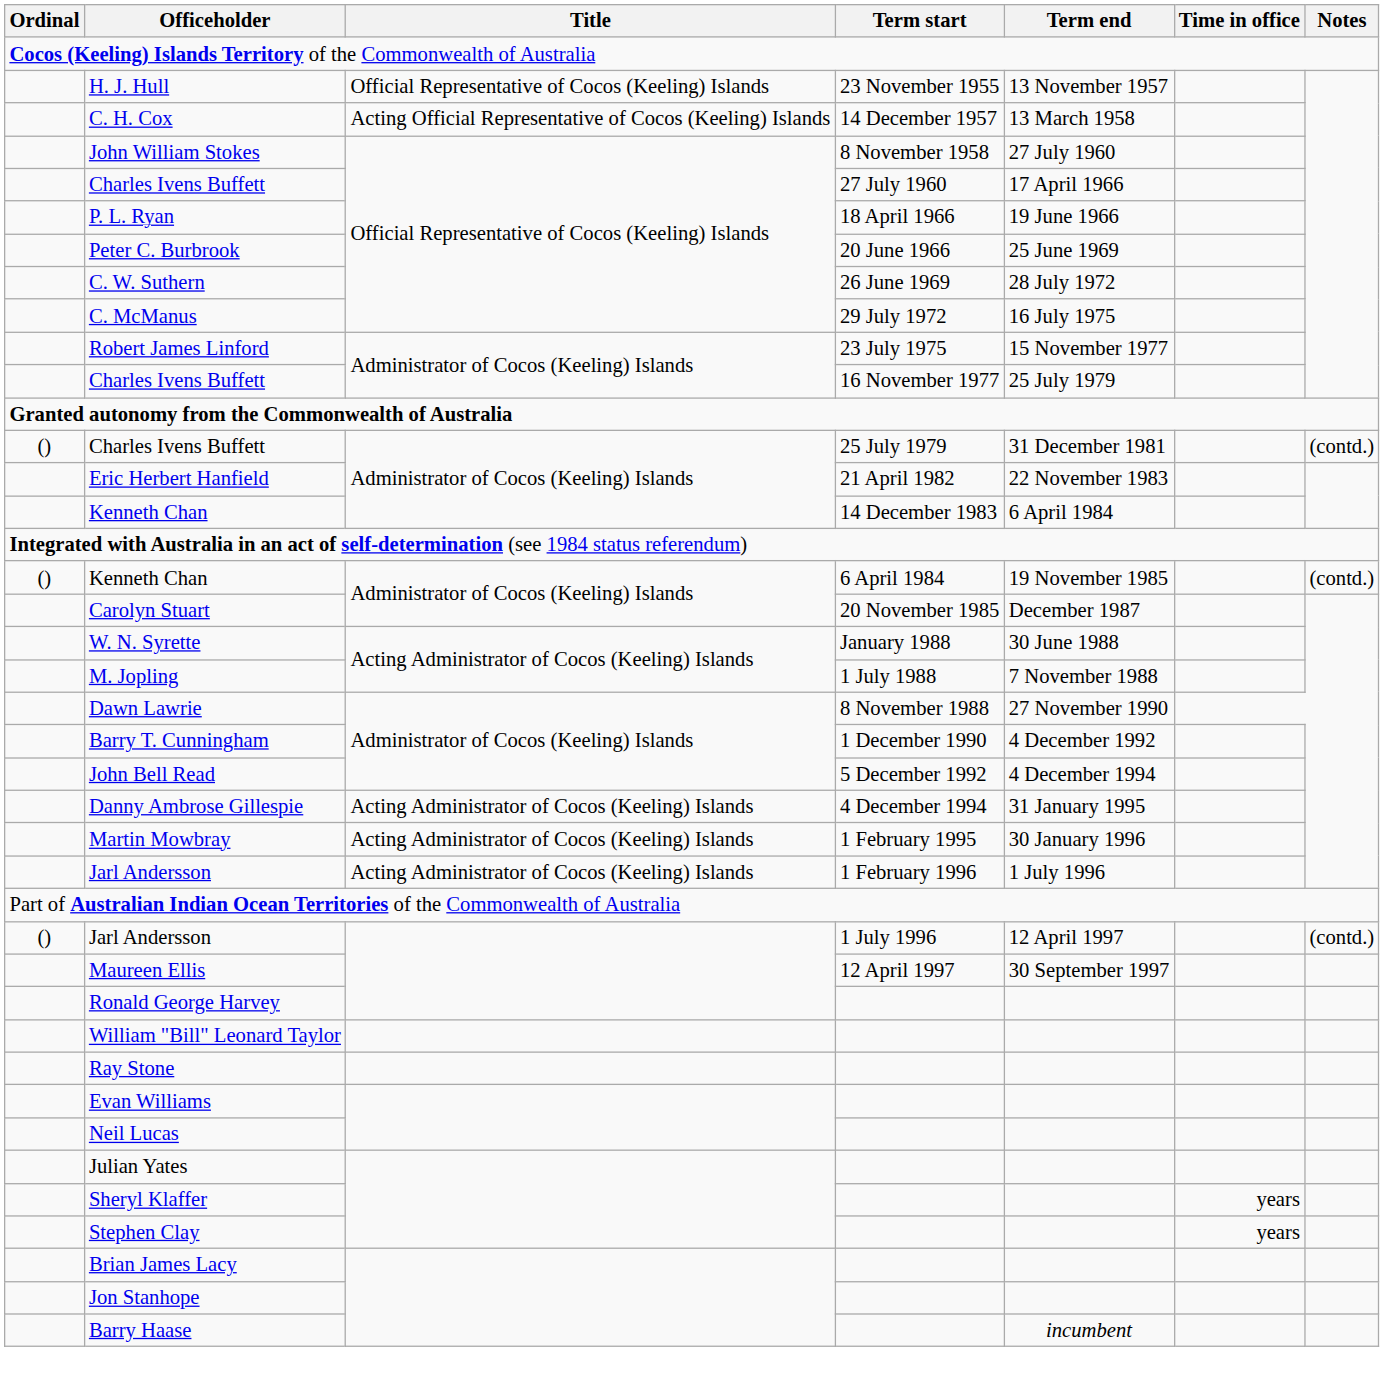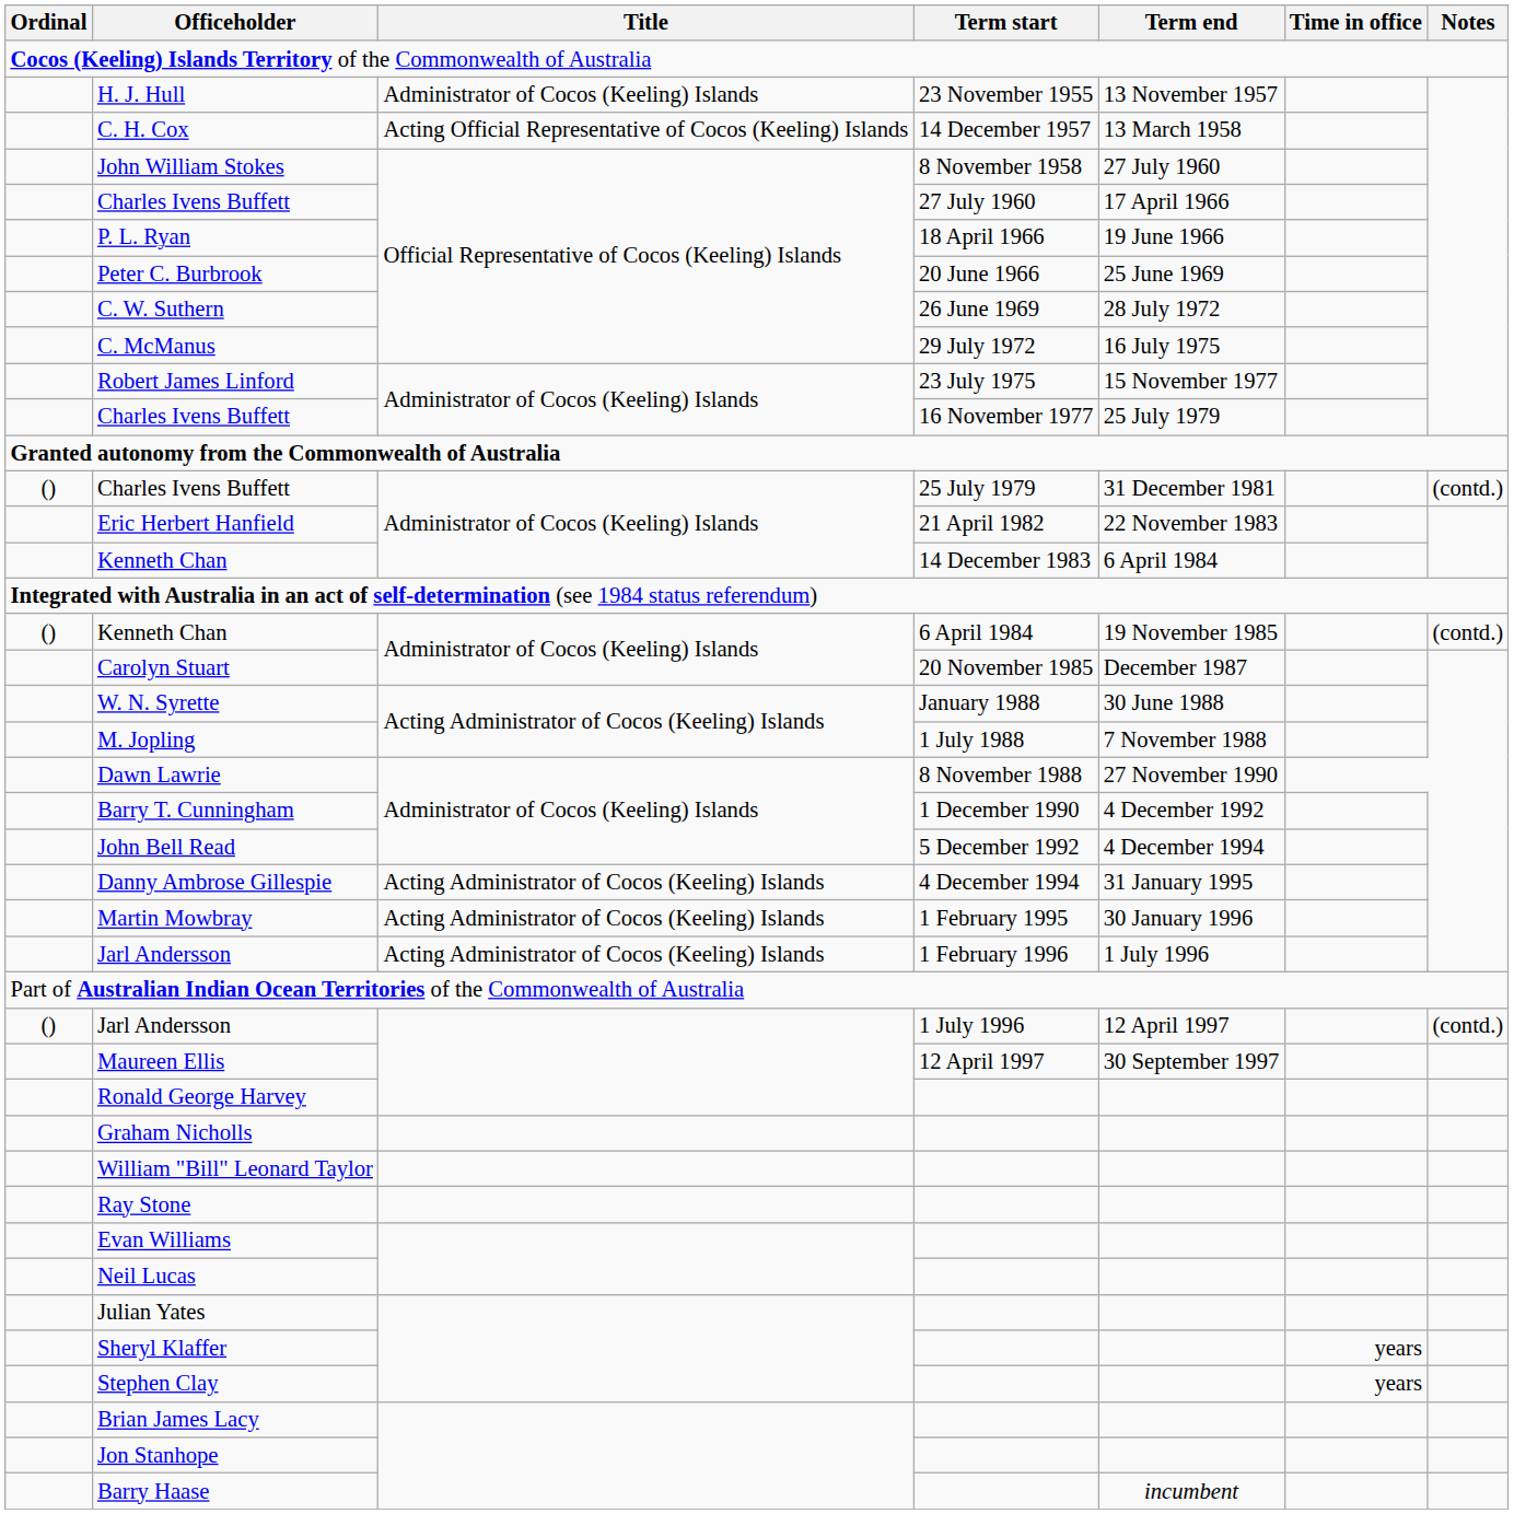 <table class="wikitable">
 <tr>
 <th>Ordinal</th>
 <th>Officeholder</th>
 <th>Title</th>
 <th>Term start</th>
 <th>Term end</th>
 <th>Time in office</th>
 <th>Notes</th>
 </tr>
 <tr>
 <td colspan=7><strong><a href='#'>Cocos (Keeling) Islands Territory</a></strong> of the <a href='#'>Commonwealth of Australia</a></td>
 </tr>
 <tr>
 <td align=center></td>
 <td><a href='#'>H. J. Hull</a></td>
-<td>Official Representative of Cocos (Keeling) Islands</td>
+<td>Administrator of Cocos (Keeling) Islands</td>
 <td>23 November 1955</td>
 <td>13 November 1957</td>
 <td></td>
 </tr>
 <tr>
 <td align=center></td>
 <td><a href='#'>C. H. Cox</a></td>
 <td>Acting Official Representative of Cocos (Keeling) Islands</td>
 <td>14 December 1957</td>
 <td>13 March 1958</td>
 <td></td>
 </tr>
 <tr>
 <td align=center></td>
 <td><a href='#'>John William Stokes</a></td>
 <td rowspan=6>Official Representative of Cocos (Keeling) Islands</td>
 <td>8 November 1958</td>
 <td>27 July 1960</td>
 <td></td>
 </tr>
 <tr>
 <td align=center></td>
 <td><a href='#'>Charles Ivens Buffett</a></td>
 <td>27 July 1960</td>
 <td>17 April 1966</td>
 <td></td>
 </tr>
 <tr>
 <td align=center></td>
 <td><a href='#'>P. L. Ryan</a></td>
 <td>18 April 1966</td>
 <td>19 June 1966</td>
 <td></td>
 </tr>
 <tr>
 <td align=center></td>
 <td><a href='#'>Peter C. Burbrook</a></td>
 <td>20 June 1966</td>
 <td>25 June 1969</td>
 <td></td>
 </tr>
 <tr>
 <td align=center></td>
 <td><a href='#'>C. W. Suthern</a></td>
 <td>26 June 1969</td>
 <td>28 July 1972</td>
 <td></td>
 </tr>
 <tr>
 <td align=center></td>
 <td><a href='#'>C. McManus</a></td>
 <td>29 July 1972</td>
 <td>16 July 1975</td>
 <td></td>
 </tr>
 <tr>
 <td align=center></td>
 <td><a href='#'>Robert James Linford</a></td>
 <td rowspan=2>Administrator of Cocos (Keeling) Islands</td>
 <td>23 July 1975</td>
 <td>15 November 1977</td>
 <td></td>
 </tr>
 <tr>
 <td align=center></td>
 <td><a href='#'>Charles Ivens Buffett</a></td>
 <td>16 November 1977</td>
 <td>25 July 1979</td>
 <td></td>
 </tr>
 <tr>
 <td colspan=7><strong>Granted autonomy from the Commonwealth of Australia</strong></td>
 </tr>
 <tr>
 <td align=center>()</td>
 <td>Charles Ivens Buffett</td>
 <td rowspan=3>Administrator of Cocos (Keeling) Islands</td>
 <td>25 July 1979</td>
 <td>31 December 1981</td>
 <td></td>
 <td>(contd.)</td>
 </tr>
 <tr>
 <td align=center></td>
 <td><a href='#'>Eric Herbert Hanfield</a></td>
 <td>21 April 1982</td>
 <td>22 November 1983</td>
 <td></td>
 </tr>
 <tr>
 <td align=center></td>
 <td><a href='#'>Kenneth Chan</a></td>
 <td>14 December 1983</td>
 <td>6 April 1984</td>
 <td></td>
 </tr>
 <tr>
 <td colspan=7><strong>Integrated with Australia in an act of <a href='#'>self-determination</a></strong> (see <a href='#'>1984 status referendum</a>)</td>
 </tr>
 <tr>
 <td align=center>()</td>
 <td>Kenneth Chan</td>
 <td rowspan=2>Administrator of Cocos (Keeling) Islands</td>
 <td>6 April 1984</td>
 <td>19 November 1985</td>
 <td></td>
 <td>(contd.)</td>
 </tr>
 <tr>
 <td align=center></td>
 <td><a href='#'>Carolyn Stuart</a></td>
 <td>20 November 1985</td>
 <td>December 1987</td>
 <td></td>
 </tr>
 <tr>
 <td align=center></td>
 <td><a href='#'>W. N. Syrette</a></td>
 <td rowspan=2>Acting Administrator of Cocos (Keeling) Islands</td>
 <td>January 1988</td>
 <td>30 June 1988</td>
 <td></td>
 </tr>
 <tr>
 <td align=center></td>
 <td><a href='#'>M. Jopling</a></td>
 <td>1 July 1988</td>
 <td>7 November 1988</td>
 <td></td>
 </tr>
 <tr>
 <td align=center></td>
 <td><a href='#'>Dawn Lawrie</a></td>
 <td rowspan=3>Administrator of Cocos (Keeling) Islands</td>
 <td>8 November 1988</td>
 <td>27 November 1990</td>
 </tr>
 <tr>
 <td align=center></td>
 <td><a href='#'>Barry T. Cunningham</a></td>
 <td>1 December 1990</td>
 <td>4 December 1992</td>
 <td></td>
 </tr>
 <tr>
 <td align=center></td>
 <td><a href='#'>John Bell Read</a></td>
 <td>5 December 1992</td>
 <td>4 December 1994</td>
 <td></td>
 </tr>
 <tr>
 <td align=center></td>
 <td><a href='#'>Danny Ambrose Gillespie</a></td>
 <td>Acting Administrator of Cocos (Keeling) Islands</td>
 <td>4 December 1994</td>
 <td>31 January 1995</td>
 <td></td>
 </tr>
 <tr>
 <td align=center></td>
 <td><a href='#'>Martin Mowbray</a></td>
 <td>Acting Administrator of Cocos (Keeling) Islands</td>
 <td>1 February 1995</td>
 <td>30 January 1996</td>
 <td></td>
 </tr>
 <tr>
 <td align=center></td>
 <td><a href='#'>Jarl Andersson</a></td>
 <td>Acting Administrator of Cocos (Keeling) Islands</td>
 <td>1 February 1996</td>
 <td>1 July 1996</td>
 <td></td>
 </tr>
 <tr>
 <td colspan=7>Part of <strong><a href='#'>Australian Indian Ocean Territories</a></strong> of the <a href='#'>Commonwealth of Australia</a></td>
 </tr>
 <tr>
 <td align=center>()</td>
 <td>Jarl Andersson</td>
 <td rowspan=3></td>
 <td>1 July 1996</td>
 <td>12 April 1997</td>
 <td></td>
 <td>(contd.)</td>
 </tr>
 <tr>
 <td align=center></td>
 <td><a href='#'>Maureen Ellis</a></td>
 <td>12 April 1997</td>
 <td>30 September 1997</td>
 <td></td>
 </tr>
 <tr>
 <td align=center></td>
 <td><a href='#'>Ronald George Harvey</a></td>
 <td align=center></td>
 <td align=center></td>
 <td align=right></td>
 <td></td>
 </tr>
 <tr>
 <td align=center></td>
+<td><a href='#'>Graham Nicholls</a></td>
+<td></td>
+<td align=center></td>
+<td align=center></td>
+<td align=right></td>
+<td></td>
+</tr>
+<tr>
+<td align=center></td>
 <td><a href='#'>William "Bill" Leonard Taylor</a></td>
 <td></td>
 <td align=center></td>
 <td align=center></td>
 <td align=right></td>
 <td></td>
 </tr>
 <tr>
 <td align=center></td>
 <td><a href='#'>Ray Stone</a></td>
 <td></td>
 <td align=center></td>
 <td align=center></td>
 <td align=right></td>
 <td></td>
 </tr>
 <tr>
 <td align=center></td>
 <td><a href='#'>Evan Williams</a></td>
 <td rowspan=2></td>
 <td align=center></td>
 <td align=center></td>
 <td align=right></td>
 <td></td>
 </tr>
 <tr>
 <td align=center></td>
 <td><a href='#'>Neil Lucas</a></td>
 <td align=center></td>
 <td align=center></td>
 <td align=right></td>
 <td></td>
 </tr>
 <tr>
 <td align=center></td>
 <td>Julian Yates</td>
 <td rowspan=3></td>
 <td align=center></td>
 <td align=center></td>
 <td align=right></td>
 <td></td>
 </tr>
 <tr>
 <td align=center></td>
 <td><a href='#'>Sheryl Klaffer</a></td>
 <td align=center></td>
 <td align=center></td>
 <td align=right> years</td>
 <td></td>
 </tr>
 <tr>
 <td align=center></td>
 <td><a href='#'>Stephen Clay</a></td>
 <td align=center></td>
 <td align=center></td>
 <td align=right> years</td>
 <td></td>
 </tr>
 <tr>
 <td align=center></td>
 <td><a href='#'>Brian James Lacy</a></td>
 <td rowspan=3></td>
 <td align=center></td>
 <td align=center></td>
 <td align=right></td>
 <td></td>
 </tr>
 <tr>
 <td align=center></td>
 <td><a href='#'>Jon Stanhope</a></td>
 <td align=center></td>
 <td align=center></td>
 <td align=right></td>
 <td></td>
 </tr>
 <tr>
 <td align=center></td>
 <td><a href='#'>Barry Haase</a></td>
 <td align=center></td>
 <td align=center><em>incumbent</em></td>
 <td align=right></td>
 <td></td>
 </tr>
 </table>
